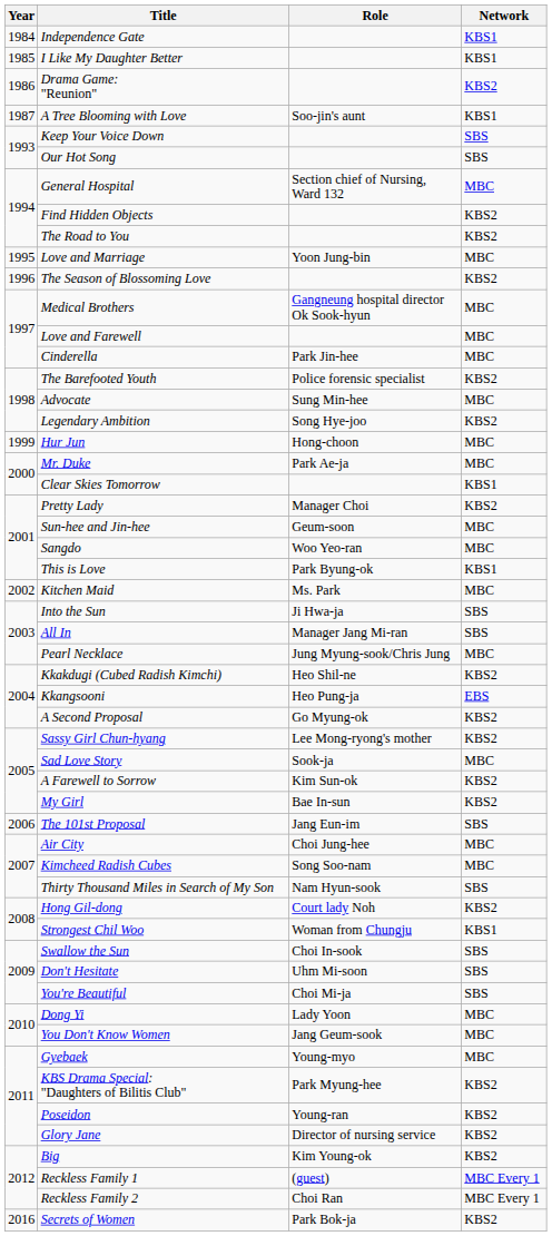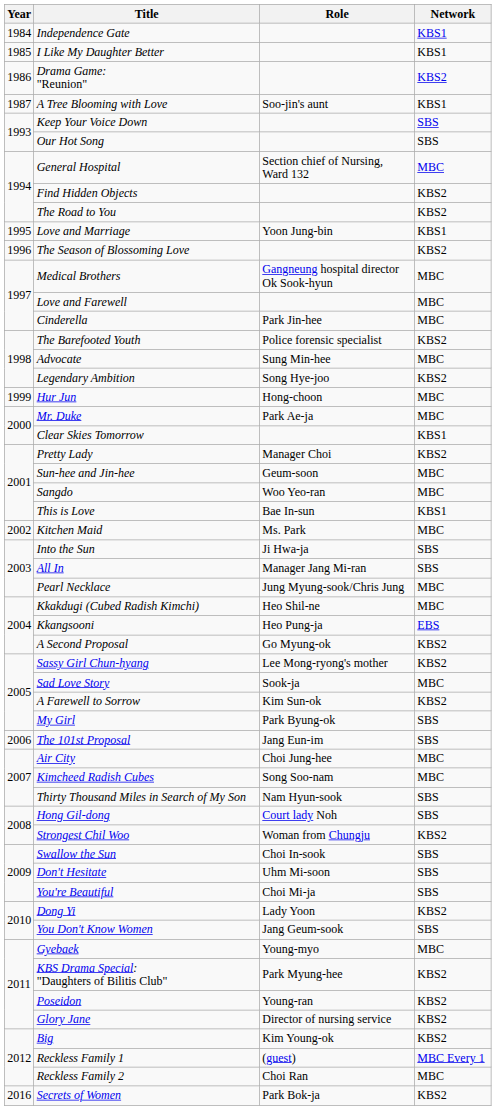 <table class="wikitable" style="width:650px">
 <tr>
 <th width=10>Year</th>
 <th>Title</th>
 <th>Role</th>
 <th>Network</th>
 </tr>
 <tr>
 <td>1984</td>
 <td><em>Independence Gate</em></td>
 <td></td>
 <td><a href='#'>KBS1</a></td>
 </tr>
 <tr>
 <td>1985</td>
 <td><em>I Like My Daughter Better</em></td>
 <td></td>
 <td>KBS1</td>
 </tr>
 <tr>
 <td>1986</td>
 <td><em>Drama Game:</em><br>"Reunion"</td>
 <td></td>
 <td><a href='#'>KBS2</a></td>
 </tr>
 <tr>
 <td>1987</td>
 <td><em>A Tree Blooming with Love</em></td>
 <td>Soo-jin's aunt </td>
 <td>KBS1</td>
 </tr>
 <tr>
 <td rowspan=2>1993</td>
 <td><em>Keep Your Voice Down</em></td>
 <td></td>
 <td><a href='#'>SBS</a></td>
 </tr>
 <tr>
 <td><em>Our Hot Song</em></td>
 <td></td>
 <td>SBS</td>
 </tr>
 <tr>
 <td rowspan=3>1994</td>
 <td><em>General Hospital</em></td>
 <td>Section chief of Nursing, <br> Ward 132</td>
 <td><a href='#'>MBC</a></td>
 </tr>
 <tr>
 <td><em>Find Hidden Objects</em></td>
 <td></td>
 <td>KBS2</td>
 </tr>
 <tr>
 <td><em>The Road to You</em></td>
 <td></td>
 <td>KBS2</td>
 </tr>
 <tr>
 <td>1995</td>
 <td><em>Love and Marriage</em></td>
 <td>Yoon Jung-bin</td>
-<td>MBC</td>
+<td>KBS1</td>
 </tr>
 <tr>
 <td>1996</td>
 <td><em>The Season of Blossoming Love</em></td>
 <td></td>
 <td>KBS2</td>
 </tr>
 <tr>
 <td rowspan=3>1997</td>
 <td><em>Medical Brothers</em></td>
 <td><a href='#'>Gangneung</a> hospital director <br> Ok Sook-hyun</td>
 <td>MBC</td>
 </tr>
 <tr>
 <td><em>Love and Farewell</em></td>
 <td></td>
 <td>MBC</td>
 </tr>
 <tr>
 <td><em>Cinderella</em></td>
 <td>Park Jin-hee</td>
 <td>MBC</td>
 </tr>
 <tr>
 <td rowspan=3>1998</td>
 <td><em>The Barefooted Youth</em></td>
 <td>Police forensic specialist</td>
 <td>KBS2</td>
 </tr>
 <tr>
 <td><em>Advocate</em></td>
 <td>Sung Min-hee</td>
 <td>MBC</td>
 </tr>
 <tr>
 <td><em>Legendary Ambition</em></td>
 <td>Song Hye-joo</td>
 <td>KBS2</td>
 </tr>
 <tr>
 <td>1999</td>
 <td><em><a href='#'>Hur Jun</a></em></td>
 <td>Hong-choon</td>
 <td>MBC</td>
 </tr>
 <tr>
 <td rowspan=2>2000</td>
 <td><em><a href='#'>Mr. Duke</a></em></td>
 <td>Park Ae-ja</td>
 <td>MBC</td>
 </tr>
 <tr>
 <td><em>Clear Skies Tomorrow</em></td>
 <td></td>
 <td>KBS1</td>
 </tr>
 <tr>
 <td rowspan=4>2001</td>
 <td><em>Pretty Lady</em></td>
 <td>Manager Choi</td>
 <td>KBS2</td>
 </tr>
 <tr>
 <td><em>Sun-hee and Jin-hee</em></td>
 <td>Geum-soon</td>
 <td>MBC</td>
 </tr>
 <tr>
 <td><em>Sangdo</em></td>
 <td>Woo Yeo-ran</td>
 <td>MBC</td>
 </tr>
 <tr>
 <td><em>This is Love</em></td>
-<td>Park Byung-ok</td>
+<td>Bae In-sun</td>
 <td>KBS1</td>
 </tr>
 <tr>
 <td>2002</td>
 <td><em>Kitchen Maid</em></td>
 <td>Ms. Park</td>
 <td>MBC</td>
 </tr>
 <tr>
 <td rowspan=3>2003</td>
 <td><em>Into the Sun</em></td>
 <td>Ji Hwa-ja</td>
 <td>SBS</td>
 </tr>
 <tr>
 <td><em><a href='#'>All In</a></em></td>
 <td>Manager Jang Mi-ran</td>
 <td>SBS</td>
 </tr>
 <tr>
 <td><em>Pearl Necklace</em></td>
 <td>Jung Myung-sook/Chris Jung</td>
 <td>MBC</td>
 </tr>
 <tr>
 <td rowspan=3>2004</td>
 <td><em>Kkakdugi (Cubed Radish Kimchi)</em></td>
 <td>Heo Shil-ne</td>
-<td>KBS2</td>
+<td>MBC</td>
 </tr>
 <tr>
 <td><em>Kkangsooni</em></td>
 <td>Heo Pung-ja</td>
 <td><a href='#'>EBS</a></td>
 </tr>
 <tr>
 <td><em>A Second Proposal</em></td>
 <td>Go Myung-ok</td>
 <td>KBS2</td>
 </tr>
 <tr>
 <td rowspan=4>2005</td>
 <td><em><a href='#'>Sassy Girl Chun-hyang</a></em></td>
 <td>Lee Mong-ryong's mother</td>
 <td>KBS2</td>
 </tr>
 <tr>
 <td><em><a href='#'>Sad Love Story</a></em></td>
 <td>Sook-ja</td>
 <td>MBC</td>
 </tr>
 <tr>
 <td><em>A Farewell to Sorrow</em></td>
 <td>Kim Sun-ok</td>
 <td>KBS2</td>
 </tr>
 <tr>
 <td><em><a href='#'>My Girl</a></em></td>
-<td>Bae In-sun</td>
-<td>KBS2</td>
+<td>Park Byung-ok</td>
+<td>SBS</td>
 </tr>
 <tr>
 <td>2006</td>
 <td><em><a href='#'>The 101st Proposal</a></em></td>
 <td>Jang Eun-im</td>
 <td>SBS</td>
 </tr>
 <tr>
 <td rowspan=3>2007</td>
 <td><em><a href='#'>Air City</a></em></td>
 <td>Choi Jung-hee</td>
 <td>MBC</td>
 </tr>
 <tr>
 <td><em><a href='#'>Kimcheed Radish Cubes</a></em></td>
 <td>Song Soo-nam</td>
 <td>MBC</td>
 </tr>
 <tr>
 <td><em>Thirty Thousand Miles in Search of My Son</em></td>
 <td>Nam Hyun-sook</td>
 <td>SBS</td>
 </tr>
 <tr>
 <td rowspan=2>2008</td>
 <td><em><a href='#'>Hong Gil-dong</a></em></td>
 <td><a href='#'>Court lady</a> Noh</td>
-<td>KBS2</td>
+<td>SBS</td>
 </tr>
 <tr>
 <td><em><a href='#'>Strongest Chil Woo</a></em></td>
 <td>Woman from <a href='#'>Chungju</a></td>
-<td>KBS1</td>
+<td>KBS2</td>
 </tr>
 <tr>
 <td rowspan=3>2009</td>
 <td><em><a href='#'>Swallow the Sun</a></em></td>
 <td>Choi In-sook</td>
 <td>SBS</td>
 </tr>
 <tr>
 <td><em><a href='#'>Don't Hesitate</a></em></td>
 <td>Uhm Mi-soon</td>
 <td>SBS</td>
 </tr>
 <tr>
 <td><em><a href='#'>You're Beautiful</a></em></td>
 <td>Choi Mi-ja</td>
 <td>SBS</td>
 </tr>
 <tr>
 <td rowspan=2>2010</td>
 <td><em><a href='#'>Dong Yi</a></em></td>
 <td>Lady Yoon</td>
-<td>MBC</td>
+<td>KBS2</td>
 </tr>
 <tr>
 <td><em><a href='#'>You Don't Know Women</a></em></td>
 <td>Jang Geum-sook</td>
-<td>MBC</td>
+<td>SBS</td>
 </tr>
 <tr>
 <td rowspan=4>2011</td>
 <td><em><a href='#'>Gyebaek</a></em></td>
 <td>Young-myo</td>
 <td>MBC</td>
 </tr>
 <tr>
 <td><em><a href='#'>KBS Drama Special</a>:</em><br>"Daughters of Bilitis Club"</td>
 <td>Park Myung-hee</td>
 <td>KBS2</td>
 </tr>
 <tr>
 <td><em><a href='#'>Poseidon</a></em></td>
 <td>Young-ran</td>
 <td>KBS2</td>
 </tr>
 <tr>
 <td><em><a href='#'>Glory Jane</a></em></td>
 <td>Director of nursing service</td>
 <td>KBS2</td>
 </tr>
 <tr>
 <td rowspan=3>2012</td>
 <td><em><a href='#'>Big</a></em></td>
 <td>Kim Young-ok</td>
 <td>KBS2</td>
 </tr>
 <tr>
 <td><em>Reckless Family 1</em></td>
 <td>(<a href='#'>guest</a>)</td>
 <td><a href='#'>MBC Every 1</a></td>
 </tr>
 <tr>
 <td><em>Reckless Family 2</em></td>
 <td>Choi Ran</td>
-<td>MBC Every 1</td>
+<td>MBC</td>
 </tr>
 <tr>
 <td>2016</td>
 <td><em><a href='#'>Secrets of Women</a></em></td>
 <td>Park Bok-ja</td>
 <td>KBS2</td>
 </tr>
 </table>
